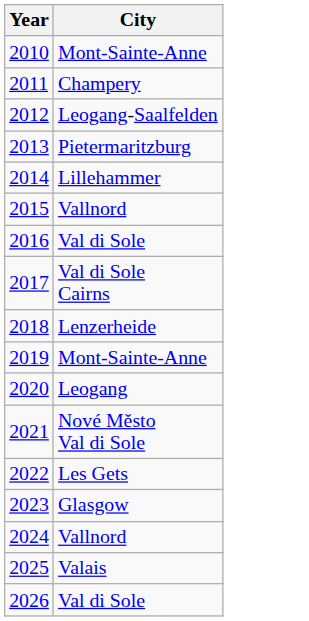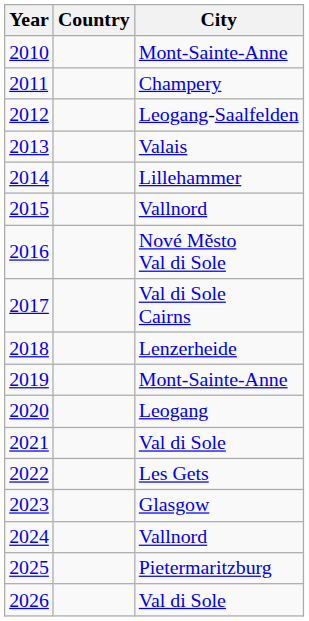 <table class="wikitable">
 <tr>
 <th>Year</th>
+<th>Country</th>
 <th>City</th>
 </tr>
 <tr>
 <td><a href='#'>2010</a></td>
+<td></td>
 <td><a href='#'>Mont-Sainte-Anne</a></td>
 </tr>
 <tr>
 <td><a href='#'>2011</a></td>
+<td></td>
 <td><a href='#'>Champery</a></td>
 </tr>
 <tr>
 <td><a href='#'>2012</a></td>
+<td></td>
 <td><a href='#'>Leogang</a>-<a href='#'>Saalfelden</a></td>
 </tr>
 <tr>
 <td><a href='#'>2013</a></td>
-<td><a href='#'>Pietermaritzburg</a></td>
+<td></td>
+<td><a href='#'>Valais</a></td>
 </tr>
 <tr>
 <td><a href='#'>2014</a></td>
+<td></td>
 <td><a href='#'>Lillehammer</a></td>
 </tr>
 <tr>
 <td><a href='#'>2015</a></td>
+<td></td>
 <td><a href='#'>Vallnord</a></td>
 </tr>
 <tr>
 <td><a href='#'>2016</a></td>
-<td><a href='#'>Val di Sole</a></td>
+<td> <br> </td>
+<td><a href='#'>Nové Město</a> <br> <a href='#'>Val di Sole</a></td>
 </tr>
 <tr>
 <td><a href='#'>2017</a></td>
+<td> <br></td>
 <td><a href='#'>Val di Sole</a> <br><a href='#'>Cairns</a></td>
 </tr>
 <tr>
 <td><a href='#'>2018</a></td>
+<td></td>
 <td><a href='#'>Lenzerheide</a></td>
 </tr>
 <tr>
 <td><a href='#'>2019</a></td>
+<td></td>
 <td><a href='#'>Mont-Sainte-Anne</a></td>
 </tr>
 <tr>
 <td><a href='#'>2020</a></td>
+<td></td>
 <td><a href='#'>Leogang</a></td>
 </tr>
 <tr>
 <td><a href='#'>2021</a></td>
-<td><a href='#'>Nové Město</a> <br> <a href='#'>Val di Sole</a></td>
+<td></td>
+<td><a href='#'>Val di Sole</a></td>
 </tr>
 <tr>
 <td><a href='#'>2022</a></td>
+<td></td>
 <td><a href='#'>Les Gets</a></td>
 </tr>
 <tr>
 <td><a href='#'>2023</a></td>
+<td></td>
 <td><a href='#'>Glasgow</a></td>
 </tr>
 <tr>
 <td><a href='#'>2024</a></td>
+<td></td>
 <td><a href='#'>Vallnord</a></td>
 </tr>
 <tr>
 <td><a href='#'>2025</a></td>
-<td><a href='#'>Valais</a></td>
+<td></td>
+<td><a href='#'>Pietermaritzburg</a></td>
 </tr>
 <tr>
 <td><a href='#'>2026</a></td>
+<td></td>
 <td><a href='#'>Val di Sole</a></td>
 </tr>
 </table>
